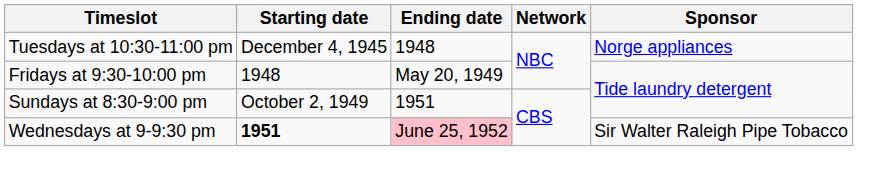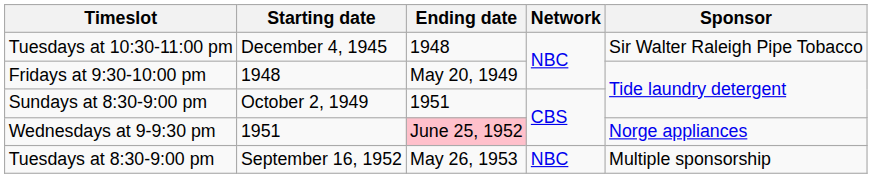 <table class="wikitable">
 <tr>
 <th>Timeslot</th>
 <th>Starting date</th>
 <th>Ending date</th>
 <th>Network</th>
 <th>Sponsor</th>
 </tr>
 <tr>
 <td>Tuesdays at 10:30-11:00 pm</td>
 <td>December 4, 1945</td>
 <td>1948</td>
 <td rowspan="2"><a href='#'>NBC</a></td>
-<td><a href='#'>Norge appliances</a></td>
+<td>Sir Walter Raleigh Pipe Tobacco</td>
 </tr>
 <tr>
 <td>Fridays at 9:30-10:00 pm</td>
 <td>1948</td>
 <td>May 20, 1949</td>
 <td rowspan="2"><a href='#'>Tide laundry detergent</a></td>
 </tr>
 <tr>
 <td>Sundays at 8:30-9:00 pm</td>
 <td>October 2, 1949</td>
 <td>1951</td>
 <td rowspan="2"><a href='#'>CBS</a></td>
 </tr>
 <tr>
 <td>Wednesdays at 9-9:30 pm</td>
-<td><strong>1951</strong></td>
+<td>1951</td>
 <td style="background: pink;">June 25, 1952</td>
-<td>Sir Walter Raleigh Pipe Tobacco</td>
+<td><a href='#'>Norge appliances</a></td>
+</tr>
+<tr>
+<td>Tuesdays at 8:30-9:00 pm</td>
+<td>September 16, 1952</td>
+<td>May 26, 1953</td>
+<td><a href='#'>NBC</a></td>
+<td>Multiple sponsorship</td>
 </tr>
 </table>
